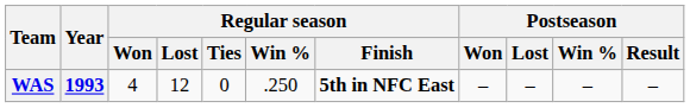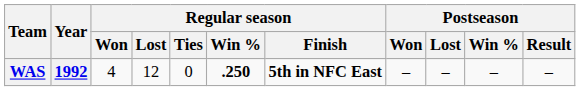 <table class="wikitable" style="font-size:95%; text-align:center;">
 <tr>
 <th rowspan="2">Team</th>
 <th rowspan="2">Year</th>
 <th colspan="5">Regular season</th>
 <th colspan="4">Postseason</th>
 </tr>
 <tr>
 <th>Won</th>
 <th>Lost</th>
 <th>Ties</th>
 <th>Win %</th>
 <th>Finish</th>
 <th>Won</th>
 <th>Lost</th>
 <th>Win %</th>
 <th>Result</th>
 </tr>
 <tr>
 <th><a href='#'>WAS</a></th>
-<th><a href='#'>1993</a></th>
+<th><a href='#'>1992</a></th>
 <td>4</td>
 <td>12</td>
 <td>0</td>
-<td>.250</td>
+<td><strong>.250</strong></td>
 <td><strong>5th in NFC East</strong></td>
 <td>–</td>
 <td>–</td>
 <td>–</td>
 <td>–</td>
 </tr>
 </table>
